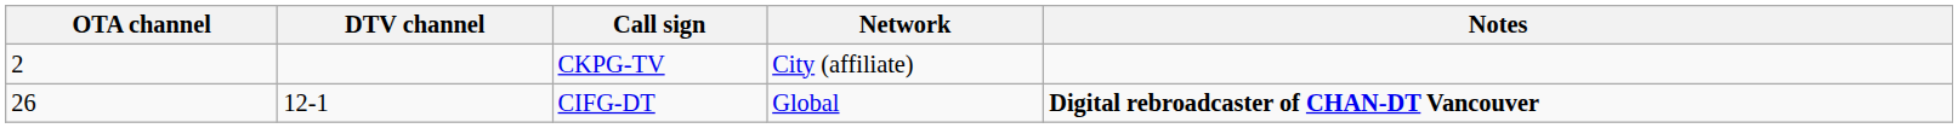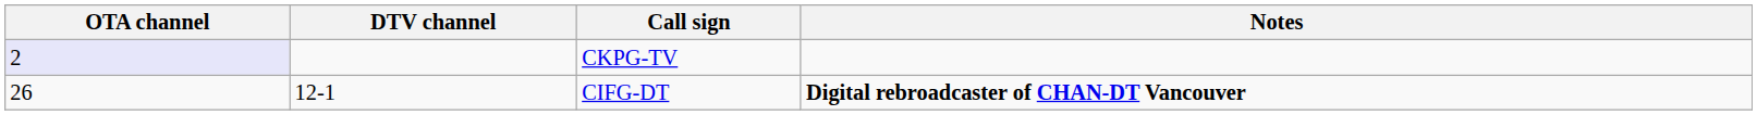 <table class="wikitable sortable" width="100%">
 <tr>
 <th>OTA channel</th>
 <th>DTV channel</th>
 <th>Call sign</th>
-<th>Network</th>
 <th>Notes</th>
 </tr>
 <tr>
-<td>2</td>
+<td style="background: lavender;">2</td>
 <td></td>
 <td><a href='#'>CKPG-TV</a></td>
-<td><a href='#'>City</a> (affiliate)</td>
 <td></td>
 </tr>
 <tr>
 <td>26</td>
 <td>12-1</td>
 <td><a href='#'>CIFG-DT</a></td>
-<td><a href='#'>Global</a></td>
 <td><strong>Digital rebroadcaster of <a href='#'>CHAN-DT</a> Vancouver</strong></td>
 </tr>
 </table>
